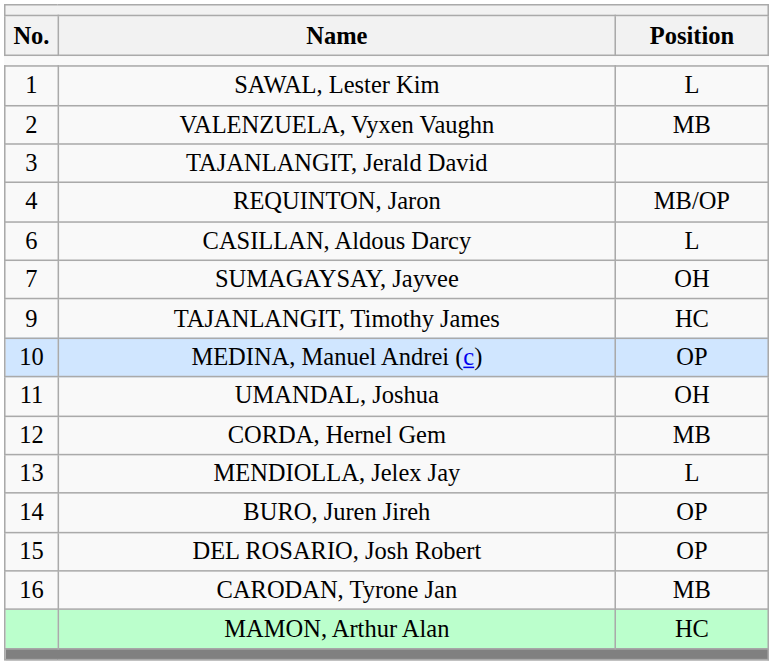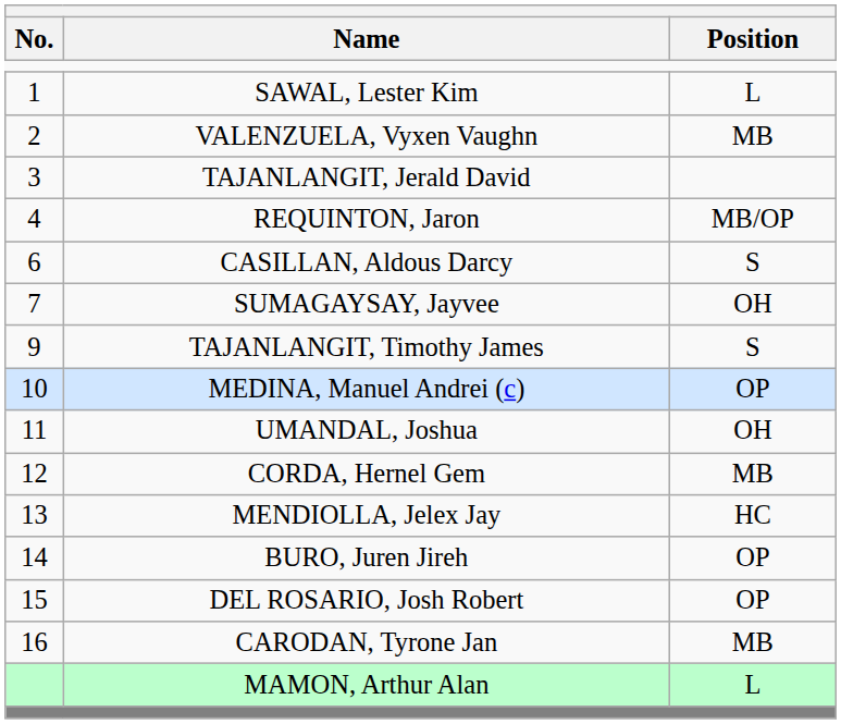 <table class='wikitable mw-collapsible mw-collapsed' style="text-align: center; width: 500px; border: none">
 <tr>
 <th style='text-align: left;' colspan=3></th>
 </tr>
 <tr>
 <th style='width: 7%;'>No.</th>
 <th>Name</th>
 <th style='width: 20%;'>Position</th>
 </tr>
 <tr>
 <td style='border: none;'></td>
 </tr>
 <tr>
 <td>1</td>
 <td>SAWAL, Lester Kim</td>
 <td>L</td>
 </tr>
 <tr>
 <td>2</td>
 <td>VALENZUELA, Vyxen Vaughn</td>
 <td>MB</td>
 </tr>
 <tr>
 <td>3</td>
 <td>TAJANLANGIT, Jerald David</td>
 <td></td>
 </tr>
 <tr>
 <td>4</td>
 <td>REQUINTON, Jaron</td>
 <td>MB/OP</td>
 </tr>
 <tr>
 <td>6</td>
 <td>CASILLAN, Aldous Darcy</td>
-<td>L</td>
+<td>S</td>
 </tr>
 <tr>
 <td>7</td>
 <td>SUMAGAYSAY, Jayvee</td>
 <td>OH</td>
 </tr>
 <tr>
 <td>9</td>
 <td>TAJANLANGIT, Timothy James</td>
-<td>HC</td>
+<td>S</td>
 </tr>
 <tr style="background:#D0E6FF">
 <td>10</td>
 <td>MEDINA, Manuel Andrei (<a href='#'>c</a>)</td>
 <td>OP</td>
 </tr>
 <tr>
 <td>11</td>
 <td>UMANDAL, Joshua</td>
 <td>OH</td>
 </tr>
 <tr>
 <td>12</td>
 <td>CORDA, Hernel Gem</td>
 <td>MB</td>
 </tr>
 <tr>
 <td>13</td>
 <td>MENDIOLLA, Jelex Jay</td>
-<td>L</td>
+<td>HC</td>
 </tr>
 <tr>
 <td>14</td>
 <td>BURO, Juren Jireh</td>
 <td>OP</td>
 </tr>
 <tr>
 <td>15</td>
 <td>DEL ROSARIO,  Josh Robert</td>
 <td>OP</td>
 </tr>
 <tr>
 <td>16</td>
 <td>CARODAN, Tyrone Jan</td>
 <td>MB</td>
 </tr>
 <tr style="background:#BBFFCC">
 <td></td>
 <td>MAMON, Arthur Alan</td>
-<td>HC</td>
+<td>L</td>
 </tr>
 <tr>
 <th style='background: grey;' colspan=3></th>
 </tr>
 </table>
